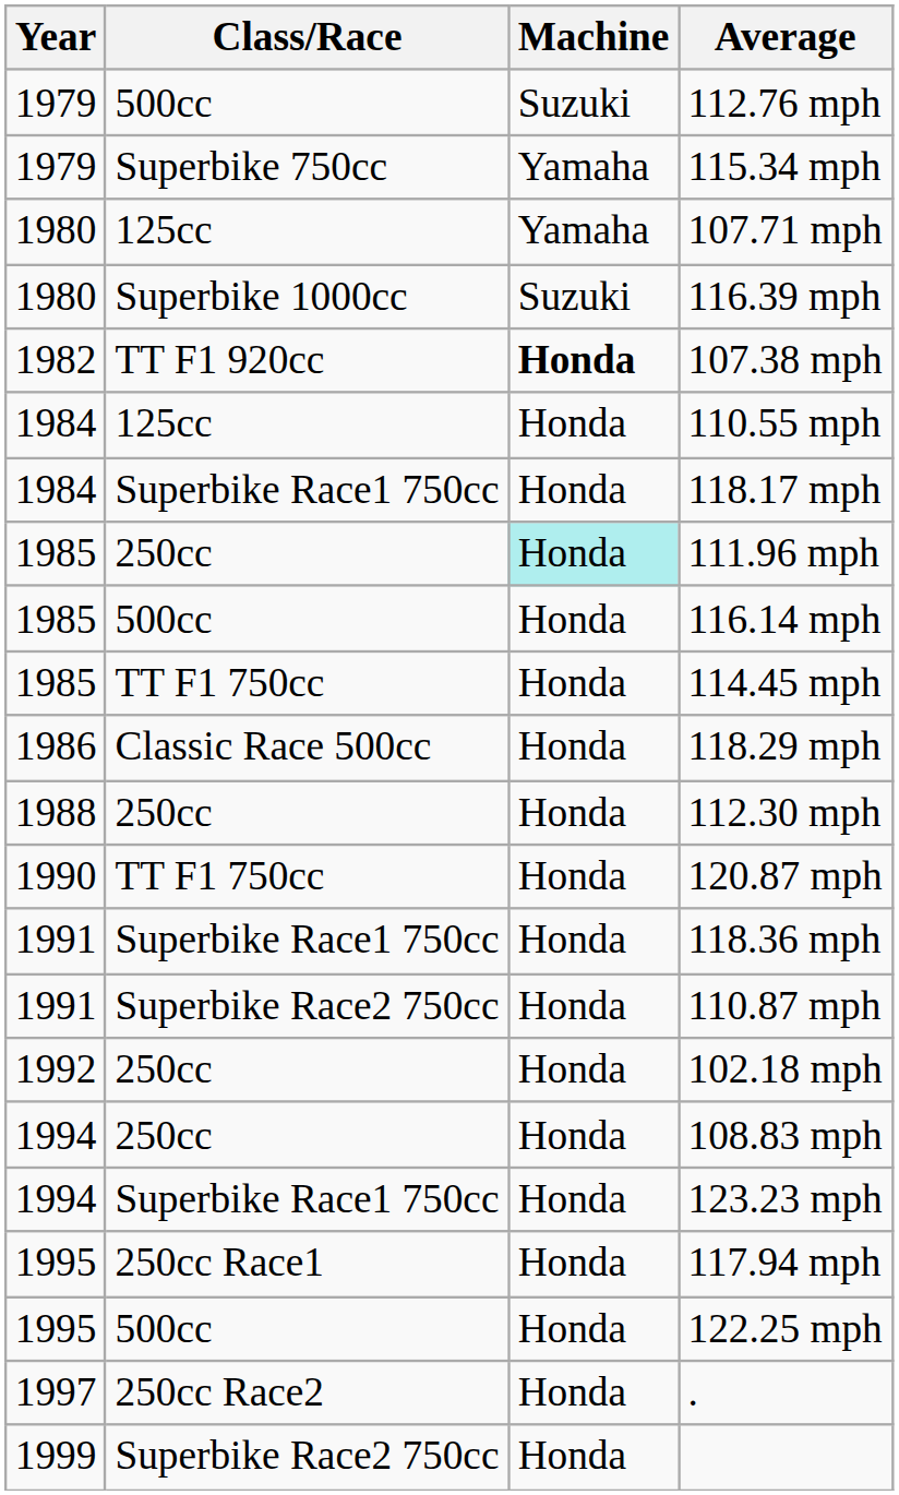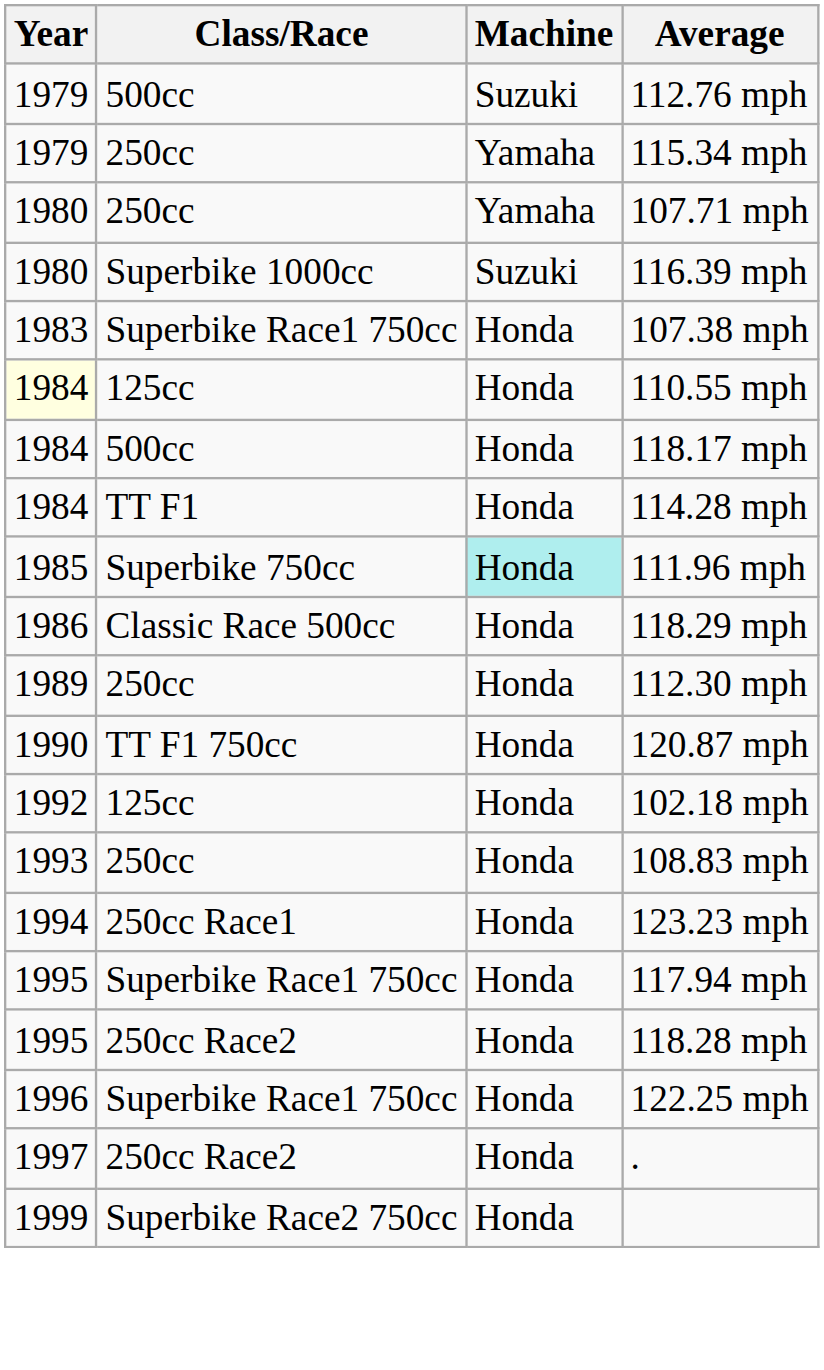 <table class="wikitable" border="1">
 <tr>
 <th>Year</th>
 <th>Class/Race</th>
 <th>Machine</th>
 <th>Average</th>
 </tr>
 <tr>
 <td>1979</td>
 <td>500cc</td>
 <td>Suzuki</td>
 <td>112.76 mph</td>
 </tr>
 <tr>
 <td>1979</td>
-<td>Superbike 750cc</td>
+<td>250cc</td>
 <td>Yamaha</td>
 <td>115.34 mph</td>
 </tr>
 <tr>
 <td>1980</td>
-<td>125cc</td>
+<td>250cc</td>
 <td>Yamaha</td>
 <td>107.71 mph</td>
 </tr>
 <tr>
 <td>1980</td>
 <td>Superbike 1000cc</td>
 <td>Suzuki</td>
 <td>116.39 mph</td>
 </tr>
 <tr>
-<td>1982</td>
-<td>TT F1	920cc</td>
-<td><strong>Honda</strong></td>
+<td>1983</td>
+<td>Superbike Race1 750cc</td>
+<td>Honda</td>
 <td>107.38 mph</td>
 </tr>
 <tr>
-<td>1984</td>
+<td style="background: lightyellow;">1984</td>
 <td>125cc</td>
 <td>Honda</td>
 <td>110.55 mph</td>
 </tr>
 <tr>
 <td>1984</td>
-<td>Superbike Race1 750cc</td>
+<td>500cc</td>
 <td>Honda</td>
 <td>118.17 mph</td>
 </tr>
 <tr>
-<td>1985</td>
-<td>250cc</td>
-<td style="background: paleturquoise;">Honda</td>
-<td>111.96 mph</td>
+<td>1984</td>
+<td>TT F1</td>
+<td>Honda</td>
+<td>114.28 mph</td>
 </tr>
 <tr>
 <td>1985</td>
-<td>500cc</td>
-<td>Honda</td>
-<td>116.14 mph</td>
-</tr>
-<tr>
-<td>1985</td>
-<td>TT F1 750cc</td>
-<td>Honda</td>
-<td>114.45 mph</td>
+<td>Superbike 750cc</td>
+<td style="background: paleturquoise;">Honda</td>
+<td>111.96 mph</td>
 </tr>
 <tr>
 <td>1986</td>
 <td>Classic Race 500cc</td>
 <td>Honda</td>
 <td>118.29 mph</td>
 </tr>
 <tr>
-<td>1988</td>
+<td>1989</td>
 <td>250cc</td>
 <td>Honda</td>
 <td>112.30 mph</td>
 </tr>
 <tr>
 <td>1990</td>
 <td>TT F1	750cc</td>
 <td>Honda</td>
 <td>120.87 mph</td>
 </tr>
 <tr>
-<td>1991</td>
-<td>Superbike Race1 750cc</td>
-<td>Honda</td>
-<td>118.36 mph</td>
-</tr>
-<tr>
-<td>1991</td>
-<td>Superbike Race2 750cc</td>
-<td>Honda</td>
-<td>110.87 mph</td>
-</tr>
-<tr>
 <td>1992</td>
-<td>250cc</td>
+<td>125cc</td>
 <td>Honda</td>
 <td>102.18 mph</td>
 </tr>
 <tr>
-<td>1994</td>
+<td>1993</td>
 <td>250cc</td>
 <td>Honda</td>
 <td>108.83 mph</td>
 </tr>
 <tr>
 <td>1994</td>
-<td>Superbike Race1 750cc</td>
+<td>250cc Race1</td>
 <td>Honda</td>
 <td>123.23 mph</td>
 </tr>
 <tr>
 <td>1995</td>
-<td>250cc Race1</td>
+<td>Superbike Race1 750cc</td>
 <td>Honda</td>
 <td>117.94 mph</td>
 </tr>
 <tr>
 <td>1995</td>
-<td>500cc</td>
+<td>250cc Race2</td>
+<td>Honda</td>
+<td>118.28 mph</td>
+</tr>
+<tr>
+<td>1996</td>
+<td>Superbike Race1 750cc</td>
 <td>Honda</td>
 <td>122.25 mph</td>
 </tr>
 <tr>
 <td>1997</td>
 <td>250cc Race2</td>
 <td>Honda</td>
 <td>.</td>
 </tr>
 <tr>
 <td>1999</td>
 <td>Superbike Race2 750cc</td>
 <td>Honda</td>
 <td></td>
 </tr>
 </table>
